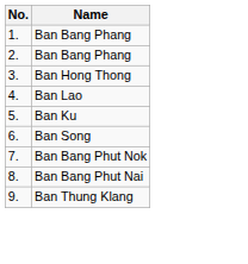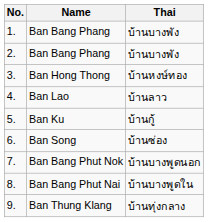 <table class="wikitable sortable">
 <tr>
 <th>No.</th>
 <th>Name</th>
+<th>Thai</th>
 </tr>
 <tr>
 <td>1.</td>
 <td>Ban Bang Phang</td>
+<td>บ้านบางพัง</td>
 </tr>
 <tr>
 <td>2.</td>
 <td>Ban Bang Phang</td>
+<td>บ้านบางพัง</td>
 </tr>
 <tr>
 <td>3.</td>
 <td>Ban Hong Thong</td>
+<td>บ้านหงษ์ทอง</td>
 </tr>
 <tr>
 <td>4.</td>
 <td>Ban Lao</td>
+<td>บ้านลาว</td>
 </tr>
 <tr>
 <td>5.</td>
 <td>Ban Ku</td>
+<td>บ้านกู้</td>
 </tr>
 <tr>
 <td>6.</td>
 <td>Ban Song</td>
+<td>บ้านซ่อง</td>
 </tr>
 <tr>
 <td>7.</td>
 <td>Ban Bang Phut Nok</td>
+<td>บ้านบางพูดนอก</td>
 </tr>
 <tr>
 <td>8.</td>
 <td>Ban Bang Phut Nai</td>
+<td>บ้านบางพูดใน</td>
 </tr>
 <tr>
 <td>9.</td>
 <td>Ban Thung Klang</td>
+<td>บ้านทุ่งกลาง</td>
 </tr>
 </table>
